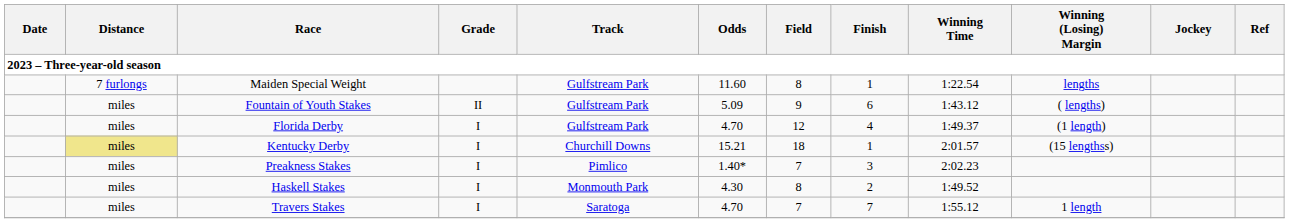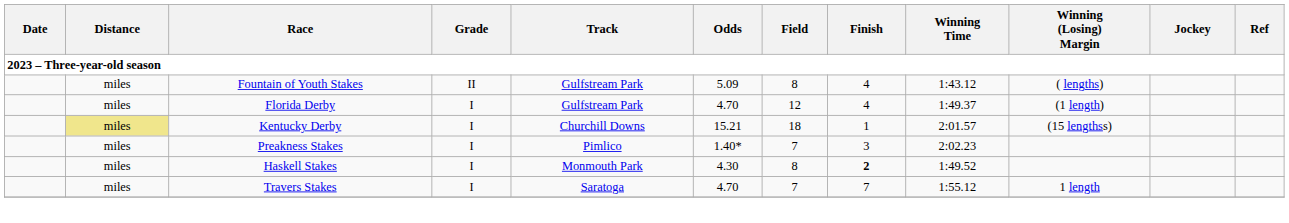 <table class = "wikitable sortable" style="text-align:center; width:94%; font-size:90%">
 <tr>
 <th scope="col">Date</th>
 <th scope="col">Distance</th>
 <th scope="col">Race</th>
 <th scope="col">Grade</th>
 <th scope="col">Track</th>
 <th scope="col">Odds</th>
 <th scope="col">Field</th>
 <th scope="col">Finish</th>
 <th scope="col">Winning<br>Time</th>
 <th scope="col">Winning<br>(Losing)<br>Margin</th>
 <th scope="col">Jockey</th>
 <th scope="col" class="unsortable">Ref</th>
 </tr>
 <tr style="background-color:white">
 <td align="left" colspan=12><strong>2023 – Three-year-old season</strong></td>
 </tr>
 <tr>
 <td></td>
-<td> 7 <a href='#'>furlongs</a></td>
-<td> Maiden Special Weight</td>
-<td></td>
-<td><a href='#'>Gulfstream Park</a></td>
-<td>11.60</td>
-<td>8</td>
-<td>1</td>
-<td>1:22.54</td>
-<td> <a href='#'>lengths</a></td>
-<td></td>
-<td></td>
-</tr>
-<tr>
-<td></td>
 <td>  miles</td>
 <td><a href='#'>Fountain of Youth Stakes</a></td>
 <td>II</td>
 <td><a href='#'>Gulfstream Park</a></td>
 <td>5.09</td>
-<td>9</td>
-<td>6</td>
+<td>8</td>
+<td>4</td>
 <td>1:43.12</td>
 <td>  ( <a href='#'>lengths</a>)</td>
 <td></td>
 <td></td>
 </tr>
 <tr>
 <td></td>
 <td>  miles</td>
 <td><a href='#'>Florida Derby</a></td>
 <td>I</td>
 <td><a href='#'>Gulfstream Park</a></td>
 <td>4.70</td>
 <td>12</td>
 <td>4</td>
 <td>1:49.37</td>
 <td>  (1 <a href='#'>length</a>)</td>
 <td></td>
 <td></td>
 </tr>
 <tr>
 <td></td>
 <td style="background: khaki;">  miles</td>
 <td><a href='#'>Kentucky Derby</a></td>
 <td>I</td>
 <td><a href='#'>Churchill Downs</a></td>
 <td>15.21</td>
 <td>18</td>
 <td>1</td>
 <td>2:01.57</td>
 <td> (15 <a href='#'>lengths</a>s)</td>
 <td></td>
 <td></td>
 </tr>
 <tr>
 <td></td>
 <td>  miles</td>
 <td><a href='#'>Preakness Stakes</a></td>
 <td>I</td>
 <td><a href='#'>Pimlico</a></td>
 <td>1.40*</td>
 <td>7</td>
 <td>3</td>
 <td>2:02.23</td>
 <td></td>
 <td></td>
 <td></td>
 </tr>
 <tr>
 <td></td>
 <td>  miles</td>
 <td><a href='#'>Haskell Stakes</a></td>
 <td>I</td>
 <td><a href='#'>Monmouth Park</a></td>
 <td>4.30</td>
 <td>8</td>
-<td>2</td>
+<td><strong>2</strong></td>
 <td>1:49.52</td>
 <td></td>
 <td></td>
 <td></td>
 </tr>
 <tr>
 <td></td>
 <td>  miles</td>
 <td><a href='#'>Travers Stakes</a></td>
 <td>I</td>
 <td><a href='#'>Saratoga</a></td>
 <td>4.70</td>
 <td>7</td>
 <td>7</td>
 <td>1:55.12</td>
 <td>  1 <a href='#'>length</a></td>
 <td></td>
 <td></td>
 </tr>
 <tr>
 </tr>
 </table>
